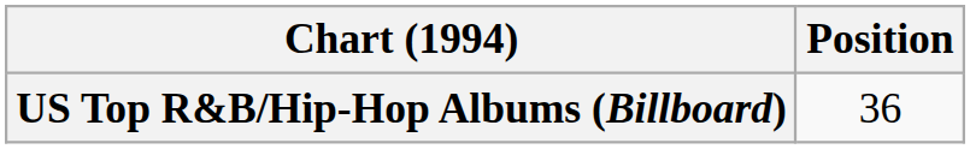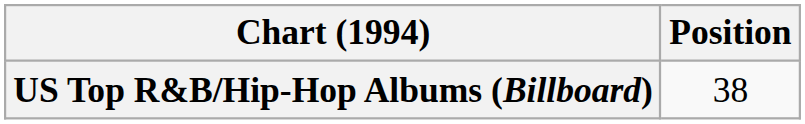 <table class="wikitable plainrowheaders" style="text-align:center">
 <tr>
 <th scope="col">Chart (1994)</th>
 <th scope="col">Position</th>
 </tr>
 <tr>
 <th scope="row">US Top R&B/Hip-Hop Albums (<em>Billboard</em>)</th>
-<td>36</td>
+<td>38</td>
 </tr>
 </table>
